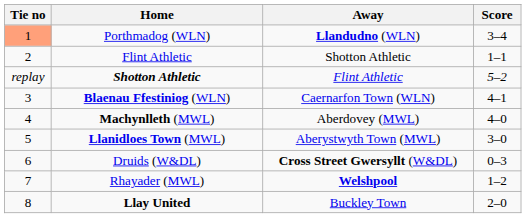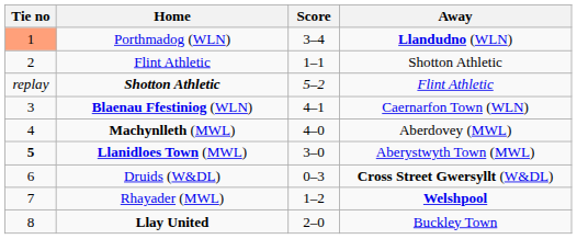 <table class="wikitable" style="text-align:center">
 <tr>
 <th width=50>Tie no</th>
 <th width=250>Home</th>
+<th width=50>Score</th>
 <th width=250>Away</th>
-<th width=50>Score</th>
 </tr>
 <tr>
 <td style="background: lightsalmon;">1</td>
 <td><a href='#'>Porthmadog</a> (<a href='#'>WLN</a>)</td>
+<td>3–4</td>
 <td><strong><a href='#'>Llandudno</a></strong> (<a href='#'>WLN</a>)</td>
-<td>3–4</td>
 </tr>
 <tr>
 <td>2</td>
 <td><a href='#'>Flint Athletic</a></td>
+<td>1–1</td>
 <td>Shotton Athletic</td>
-<td>1–1</td>
 </tr>
 <tr>
 <td><em>replay</em></td>
 <td><strong><em>Shotton Athletic</em></strong></td>
+<td><em>5–2</em></td>
 <td><em><a href='#'>Flint Athletic</a></em></td>
-<td><em>5–2</em></td>
 </tr>
 <tr>
 <td>3</td>
 <td><strong><a href='#'>Blaenau Ffestiniog</a></strong> (<a href='#'>WLN</a>)</td>
+<td>4–1</td>
 <td><a href='#'>Caernarfon Town</a> (<a href='#'>WLN</a>)</td>
-<td>4–1</td>
 </tr>
 <tr>
 <td>4</td>
 <td><strong>Machynlleth</strong> (<a href='#'>MWL</a>)</td>
+<td>4–0</td>
 <td>Aberdovey (<a href='#'>MWL</a>)</td>
-<td>4–0</td>
 </tr>
 <tr>
-<td>5</td>
+<td><strong>5</strong></td>
 <td><strong><a href='#'>Llanidloes Town</a></strong> (<a href='#'>MWL</a>)</td>
+<td>3–0</td>
 <td><a href='#'>Aberystwyth Town</a> (<a href='#'>MWL</a>)</td>
-<td>3–0</td>
 </tr>
 <tr>
 <td>6</td>
 <td><a href='#'>Druids</a> (<a href='#'>W&DL</a>)</td>
+<td>0–3</td>
 <td><strong>Cross Street Gwersyllt</strong> (<a href='#'>W&DL</a>)</td>
-<td>0–3</td>
 </tr>
 <tr>
 <td>7</td>
 <td><a href='#'>Rhayader</a> (<a href='#'>MWL</a>)</td>
+<td>1–2</td>
 <td><strong><a href='#'>Welshpool</a></strong></td>
-<td>1–2</td>
 </tr>
 <tr>
 <td>8</td>
 <td><strong>Llay United</strong></td>
+<td>2–0</td>
 <td><a href='#'>Buckley Town</a></td>
-<td>2–0</td>
 </tr>
 </table>
